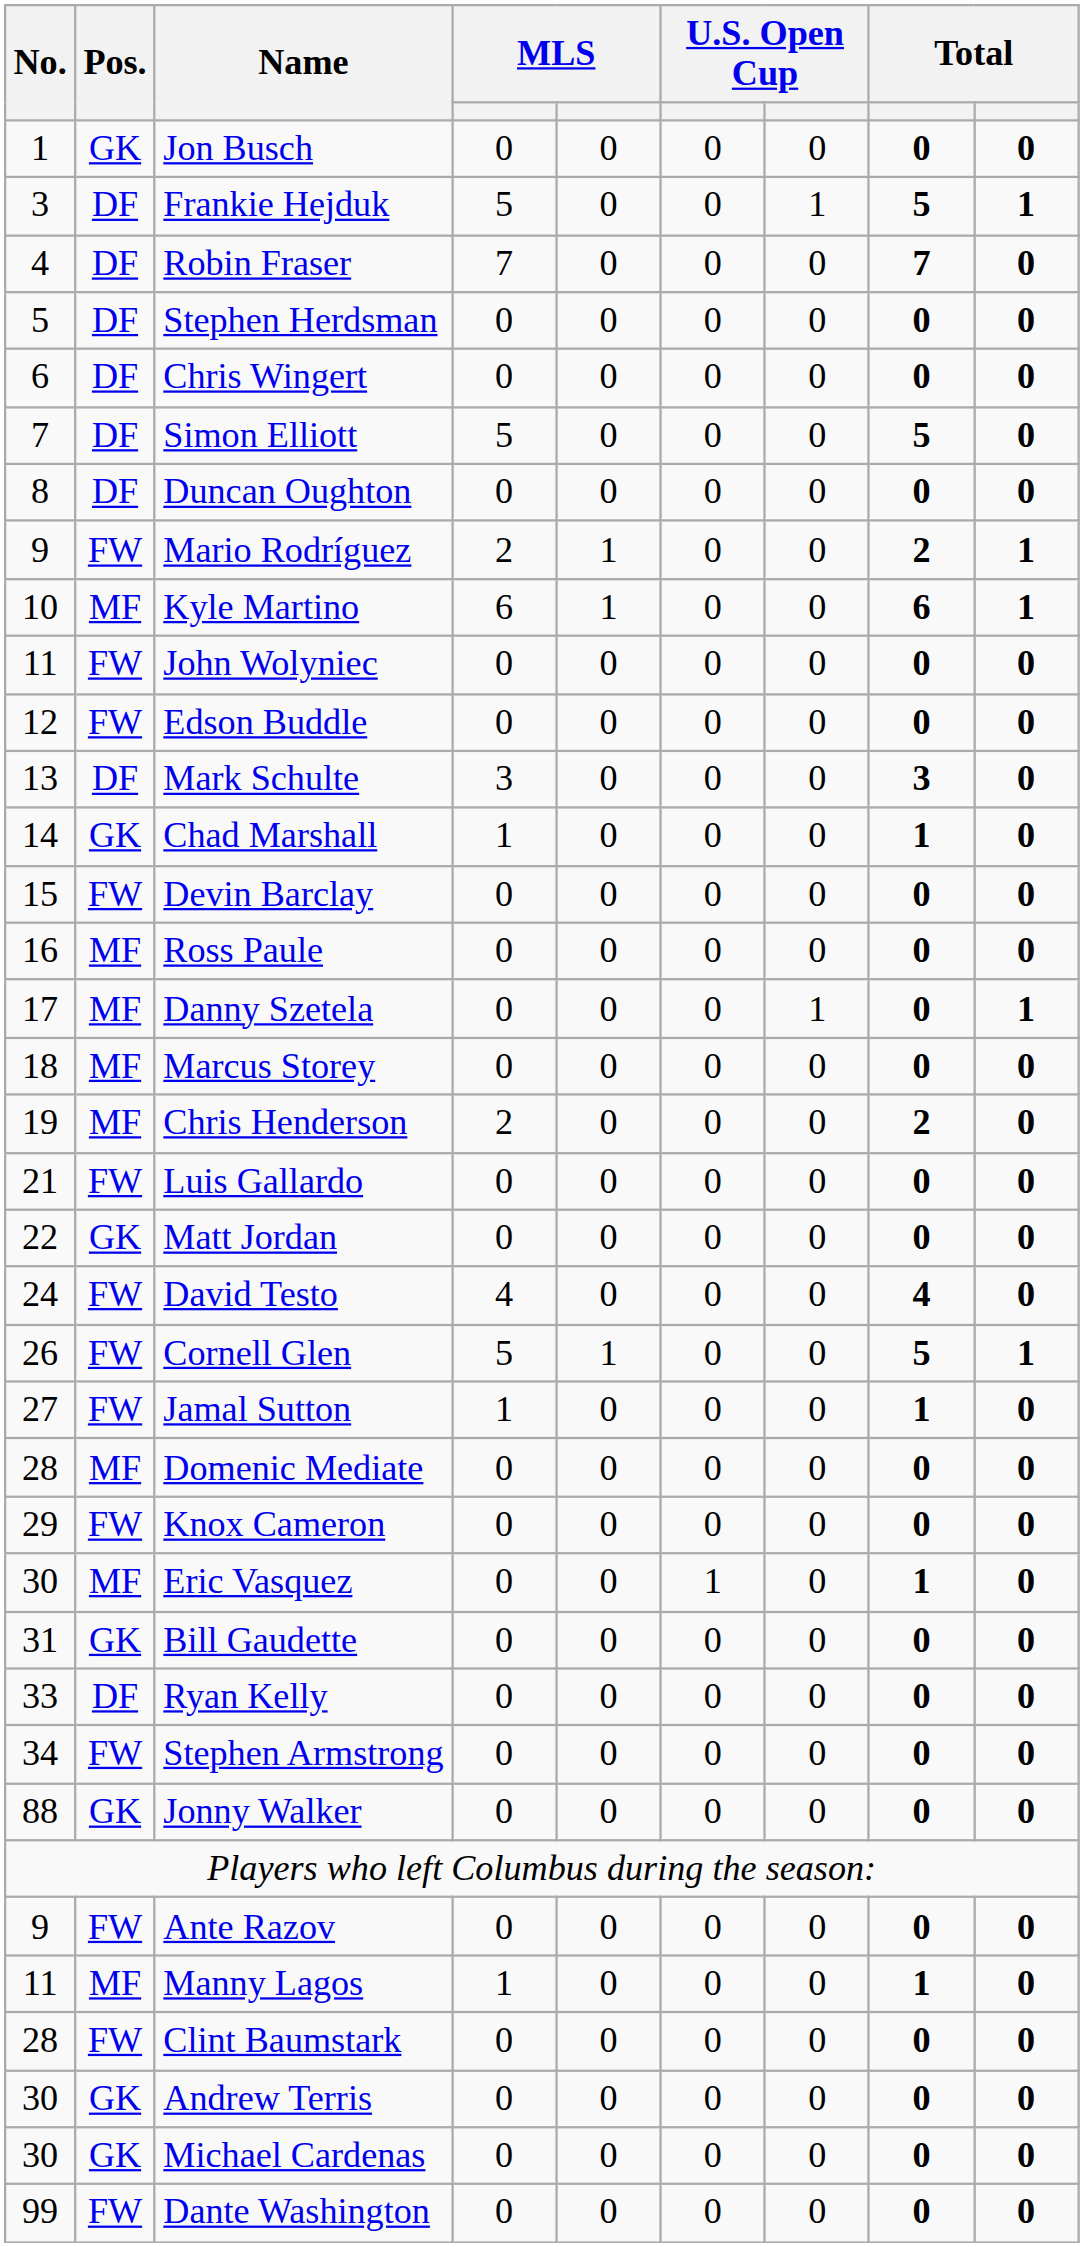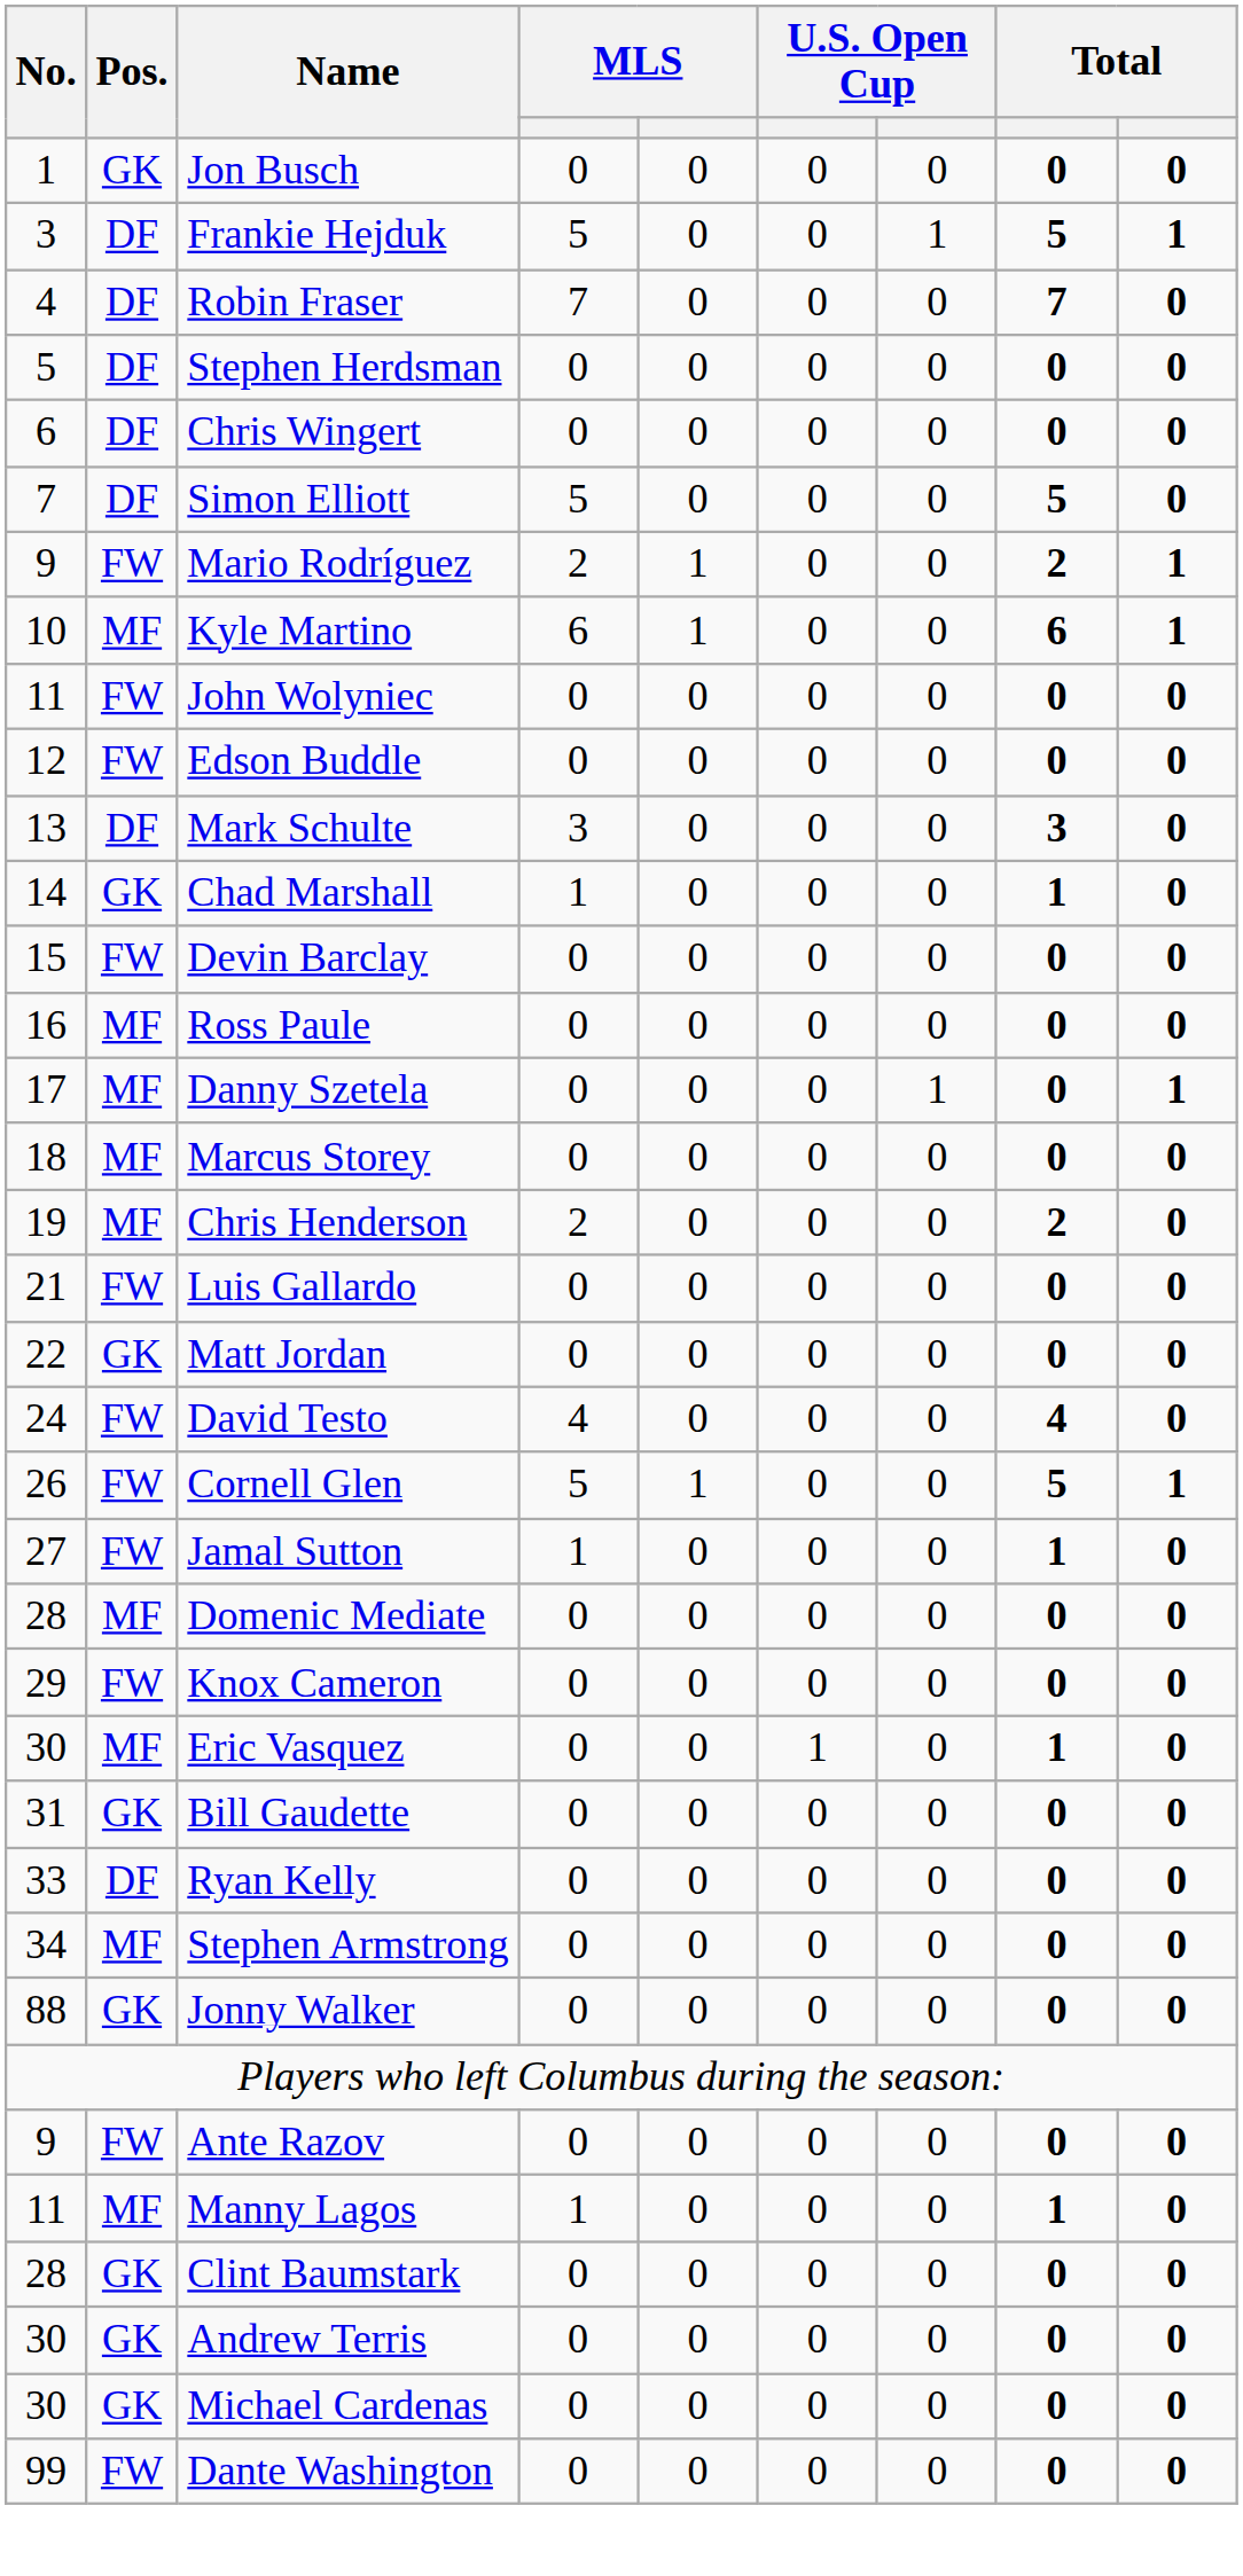 <table class="wikitable sortable" style="text-align: center;">
 <tr>
 <th rowspan=2>No.</th>
 <th rowspan=2>Pos.</th>
 <th rowspan=2>Name</th>
 <th colspan=2 style="width:85px;"><a href='#'>MLS</a></th>
 <th colspan=2 style="width:85px;"><a href='#'>U.S. Open Cup</a></th>
 <th colspan=2 style="width:85px;"><strong>Total</strong></th>
 </tr>
 <tr>
 <th></th>
 <th></th>
 <th></th>
 <th></th>
 <th></th>
 <th></th>
 </tr>
 <tr>
 <td>1</td>
 <td><a href='#'>GK</a></td>
 <td align=left> <a href='#'>Jon Busch</a></td>
 <td>0</td>
 <td>0</td>
 <td>0</td>
 <td>0</td>
 <td><strong>0</strong></td>
 <td><strong>0</strong></td>
 </tr>
 <tr>
 <td>3</td>
 <td><a href='#'>DF</a></td>
 <td align=left> <a href='#'>Frankie Hejduk</a></td>
 <td>5</td>
 <td>0</td>
 <td>0</td>
 <td>1</td>
 <td><strong>5</strong></td>
 <td><strong>1</strong></td>
 </tr>
 <tr>
 <td>4</td>
 <td><a href='#'>DF</a></td>
 <td align=left> <a href='#'>Robin Fraser</a></td>
 <td>7</td>
 <td>0</td>
 <td>0</td>
 <td>0</td>
 <td><strong>7</strong></td>
 <td><strong>0</strong></td>
 </tr>
 <tr>
 <td>5</td>
 <td><a href='#'>DF</a></td>
 <td align=left> <a href='#'>Stephen Herdsman</a></td>
 <td>0</td>
 <td>0</td>
 <td>0</td>
 <td>0</td>
 <td><strong>0</strong></td>
 <td><strong>0</strong></td>
 </tr>
 <tr>
 <td>6</td>
 <td><a href='#'>DF</a></td>
 <td align=left> <a href='#'>Chris Wingert</a></td>
 <td>0</td>
 <td>0</td>
 <td>0</td>
 <td>0</td>
 <td><strong>0</strong></td>
 <td><strong>0</strong></td>
 </tr>
 <tr>
 <td>7</td>
 <td><a href='#'>DF</a></td>
 <td align=left> <a href='#'>Simon Elliott</a></td>
 <td>5</td>
 <td>0</td>
 <td>0</td>
 <td>0</td>
 <td><strong>5</strong></td>
-<td><strong>0</strong></td>
-</tr>
-<tr>
-<td>8</td>
-<td><a href='#'>DF</a></td>
-<td align=left> <a href='#'>Duncan Oughton</a></td>
-<td>0</td>
-<td>0</td>
-<td>0</td>
-<td>0</td>
-<td><strong>0</strong></td>
 <td><strong>0</strong></td>
 </tr>
 <tr>
 <td>9</td>
 <td><a href='#'>FW</a></td>
 <td align=left> <a href='#'>Mario Rodríguez</a></td>
 <td>2</td>
 <td>1</td>
 <td>0</td>
 <td>0</td>
 <td><strong>2</strong></td>
 <td><strong>1</strong></td>
 </tr>
 <tr>
 <td>10</td>
 <td><a href='#'>MF</a></td>
 <td align=left> <a href='#'>Kyle Martino</a></td>
 <td>6</td>
 <td>1</td>
 <td>0</td>
 <td>0</td>
 <td><strong>6</strong></td>
 <td><strong>1</strong></td>
 </tr>
 <tr>
 <td>11</td>
 <td><a href='#'>FW</a></td>
 <td align=left> <a href='#'>John Wolyniec</a></td>
 <td>0</td>
 <td>0</td>
 <td>0</td>
 <td>0</td>
 <td><strong>0</strong></td>
 <td><strong>0</strong></td>
 </tr>
 <tr>
 <td>12</td>
 <td><a href='#'>FW</a></td>
 <td align=left> <a href='#'>Edson Buddle</a></td>
 <td>0</td>
 <td>0</td>
 <td>0</td>
 <td>0</td>
 <td><strong>0</strong></td>
 <td><strong>0</strong></td>
 </tr>
 <tr>
 <td>13</td>
 <td><a href='#'>DF</a></td>
 <td align=left> <a href='#'>Mark Schulte</a></td>
 <td>3</td>
 <td>0</td>
 <td>0</td>
 <td>0</td>
 <td><strong>3</strong></td>
 <td><strong>0</strong></td>
 </tr>
 <tr>
 <td>14</td>
 <td><a href='#'>GK</a></td>
 <td align=left> <a href='#'>Chad Marshall</a></td>
 <td>1</td>
 <td>0</td>
 <td>0</td>
 <td>0</td>
 <td><strong>1</strong></td>
 <td><strong>0</strong></td>
 </tr>
 <tr>
 <td>15</td>
 <td><a href='#'>FW</a></td>
 <td align=left> <a href='#'>Devin Barclay</a></td>
 <td>0</td>
 <td>0</td>
 <td>0</td>
 <td>0</td>
 <td><strong>0</strong></td>
 <td><strong>0</strong></td>
 </tr>
 <tr>
 <td>16</td>
 <td><a href='#'>MF</a></td>
 <td align=left> <a href='#'>Ross Paule</a></td>
 <td>0</td>
 <td>0</td>
 <td>0</td>
 <td>0</td>
 <td><strong>0</strong></td>
 <td><strong>0</strong></td>
 </tr>
 <tr>
 <td>17</td>
 <td><a href='#'>MF</a></td>
 <td align=left> <a href='#'>Danny Szetela</a></td>
 <td>0</td>
 <td>0</td>
 <td>0</td>
 <td>1</td>
 <td><strong>0</strong></td>
 <td><strong>1</strong></td>
 </tr>
 <tr>
 <td>18</td>
 <td><a href='#'>MF</a></td>
 <td align=left> <a href='#'>Marcus Storey</a></td>
 <td>0</td>
 <td>0</td>
 <td>0</td>
 <td>0</td>
 <td><strong>0</strong></td>
 <td><strong>0</strong></td>
 </tr>
 <tr>
 <td>19</td>
 <td><a href='#'>MF</a></td>
 <td align=left> <a href='#'>Chris Henderson</a></td>
 <td>2</td>
 <td>0</td>
 <td>0</td>
 <td>0</td>
 <td><strong>2</strong></td>
 <td><strong>0</strong></td>
 </tr>
 <tr>
 <td>21</td>
 <td><a href='#'>FW</a></td>
 <td align=left> <a href='#'>Luis Gallardo</a></td>
 <td>0</td>
 <td>0</td>
 <td>0</td>
 <td>0</td>
 <td><strong>0</strong></td>
 <td><strong>0</strong></td>
 </tr>
 <tr>
 <td>22</td>
 <td><a href='#'>GK</a></td>
 <td align=left> <a href='#'>Matt Jordan</a></td>
 <td>0</td>
 <td>0</td>
 <td>0</td>
 <td>0</td>
 <td><strong>0</strong></td>
 <td><strong>0</strong></td>
 </tr>
 <tr>
 <td>24</td>
 <td><a href='#'>FW</a></td>
 <td align=left> <a href='#'>David Testo</a></td>
 <td>4</td>
 <td>0</td>
 <td>0</td>
 <td>0</td>
 <td><strong>4</strong></td>
 <td><strong>0</strong></td>
 </tr>
 <tr>
 <td>26</td>
 <td><a href='#'>FW</a></td>
 <td align=left> <a href='#'>Cornell Glen</a></td>
 <td>5</td>
 <td>1</td>
 <td>0</td>
 <td>0</td>
 <td><strong>5</strong></td>
 <td><strong>1</strong></td>
 </tr>
 <tr>
 <td>27</td>
 <td><a href='#'>FW</a></td>
 <td align=left> <a href='#'>Jamal Sutton</a></td>
 <td>1</td>
 <td>0</td>
 <td>0</td>
 <td>0</td>
 <td><strong>1</strong></td>
 <td><strong>0</strong></td>
 </tr>
 <tr>
 <td>28</td>
 <td><a href='#'>MF</a></td>
 <td align=left> <a href='#'>Domenic Mediate</a></td>
 <td>0</td>
 <td>0</td>
 <td>0</td>
 <td>0</td>
 <td><strong>0</strong></td>
 <td><strong>0</strong></td>
 </tr>
 <tr>
 <td>29</td>
 <td><a href='#'>FW</a></td>
 <td align=left> <a href='#'>Knox Cameron</a></td>
 <td>0</td>
 <td>0</td>
 <td>0</td>
 <td>0</td>
 <td><strong>0</strong></td>
 <td><strong>0</strong></td>
 </tr>
 <tr>
 <td>30</td>
 <td><a href='#'>MF</a></td>
 <td align=left> <a href='#'>Eric Vasquez</a></td>
 <td>0</td>
 <td>0</td>
 <td>1</td>
 <td>0</td>
 <td><strong>1</strong></td>
 <td><strong>0</strong></td>
 </tr>
 <tr>
 <td>31</td>
 <td><a href='#'>GK</a></td>
 <td align=left> <a href='#'>Bill Gaudette</a></td>
 <td>0</td>
 <td>0</td>
 <td>0</td>
 <td>0</td>
 <td><strong>0</strong></td>
 <td><strong>0</strong></td>
 </tr>
 <tr>
 <td>33</td>
 <td><a href='#'>DF</a></td>
 <td align=left> <a href='#'>Ryan Kelly</a></td>
 <td>0</td>
 <td>0</td>
 <td>0</td>
 <td>0</td>
 <td><strong>0</strong></td>
 <td><strong>0</strong></td>
 </tr>
 <tr>
 <td>34</td>
-<td><a href='#'>FW</a></td>
+<td><a href='#'>MF</a></td>
 <td align=left> <a href='#'>Stephen Armstrong</a></td>
 <td>0</td>
 <td>0</td>
 <td>0</td>
 <td>0</td>
 <td><strong>0</strong></td>
 <td><strong>0</strong></td>
 </tr>
 <tr>
 <td>88</td>
 <td><a href='#'>GK</a></td>
 <td align=left> <a href='#'>Jonny Walker</a></td>
 <td>0</td>
 <td>0</td>
 <td>0</td>
 <td>0</td>
 <td><strong>0</strong></td>
 <td><strong>0</strong></td>
 </tr>
 <tr>
 <td colspan=9 align=center><em>Players who left Columbus during the season:</em></td>
 </tr>
 <tr>
 <td>9</td>
 <td><a href='#'>FW</a></td>
 <td align=left> <a href='#'>Ante Razov</a></td>
 <td>0</td>
 <td>0</td>
 <td>0</td>
 <td>0</td>
 <td><strong>0</strong></td>
 <td><strong>0</strong></td>
 </tr>
 <tr>
 <td>11</td>
 <td><a href='#'>MF</a></td>
 <td align=left> <a href='#'>Manny Lagos</a></td>
 <td>1</td>
 <td>0</td>
 <td>0</td>
 <td>0</td>
 <td><strong>1</strong></td>
 <td><strong>0</strong></td>
 </tr>
 <tr>
 <td>28</td>
-<td><a href='#'>FW</a></td>
+<td><a href='#'>GK</a></td>
 <td align=left> <a href='#'>Clint Baumstark</a></td>
 <td>0</td>
 <td>0</td>
 <td>0</td>
 <td>0</td>
 <td><strong>0</strong></td>
 <td><strong>0</strong></td>
 </tr>
 <tr>
 <td>30</td>
 <td><a href='#'>GK</a></td>
 <td align=left> <a href='#'>Andrew Terris</a></td>
 <td>0</td>
 <td>0</td>
 <td>0</td>
 <td>0</td>
 <td><strong>0</strong></td>
 <td><strong>0</strong></td>
 </tr>
 <tr>
 <td>30</td>
 <td><a href='#'>GK</a></td>
 <td align=left> <a href='#'>Michael Cardenas</a></td>
 <td>0</td>
 <td>0</td>
 <td>0</td>
 <td>0</td>
 <td><strong>0</strong></td>
 <td><strong>0</strong></td>
 </tr>
 <tr>
 <td>99</td>
 <td><a href='#'>FW</a></td>
 <td align=left> <a href='#'>Dante Washington</a></td>
 <td>0</td>
 <td>0</td>
 <td>0</td>
 <td>0</td>
 <td><strong>0</strong></td>
 <td><strong>0</strong></td>
 </tr>
 </table>
